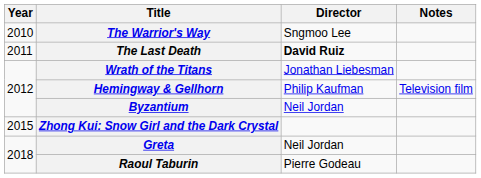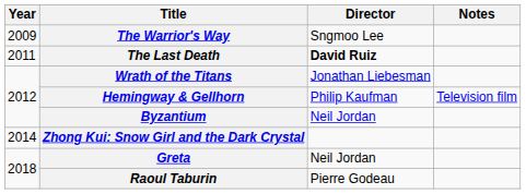 <table class="wikitable sortable plainrowheaders">
 <tr>
 <th>Year</th>
 <th>Title</th>
 <th>Director</th>
 <th>Notes</th>
 </tr>
 <tr>
-<td>2010</td>
+<td>2009</td>
 <th scope="row" style="text-align:center;"><em><a href='#'>The Warrior's Way</a></em></th>
 <td>Sngmoo Lee</td>
 <td></td>
 </tr>
 <tr>
 <td>2011</td>
 <th scope="row" style="text-align:center;"><em>The Last Death</em></th>
 <td><strong>David Ruiz</strong></td>
 <td></td>
 </tr>
 <tr>
 <td rowspan=3>2012</td>
 <th scope="row" style="text-align:center;"><em><a href='#'>Wrath of the Titans</a></em></th>
 <td><a href='#'>Jonathan Liebesman</a></td>
 <td></td>
 </tr>
 <tr>
 <th scope="row" style="text-align:center;"><em><a href='#'>Hemingway & Gellhorn</a></em></th>
 <td><a href='#'>Philip Kaufman</a></td>
 <td><a href='#'>Television film</a></td>
 </tr>
 <tr>
 <th scope="row" style="text-align:center;"><em><a href='#'>Byzantium</a></em></th>
 <td><a href='#'>Neil Jordan</a></td>
 <td></td>
 </tr>
 <tr>
-<td>2015</td>
+<td>2014</td>
 <th scope="row" style="text-align:center;"><em><a href='#'>Zhong Kui: Snow Girl and the Dark Crystal</a></em></th>
 <td></td>
 <td></td>
 </tr>
 <tr>
 <td rowspan=2>2018</td>
 <th scope="row" style="text-align:center;"><em><a href='#'>Greta</a></em></th>
 <td>Neil Jordan</td>
 <td></td>
 </tr>
 <tr>
 <th scope="row" style="text-align:center;"><em>Raoul Taburin</em></th>
 <td>Pierre Godeau</td>
 <td></td>
 </tr>
 </table>
